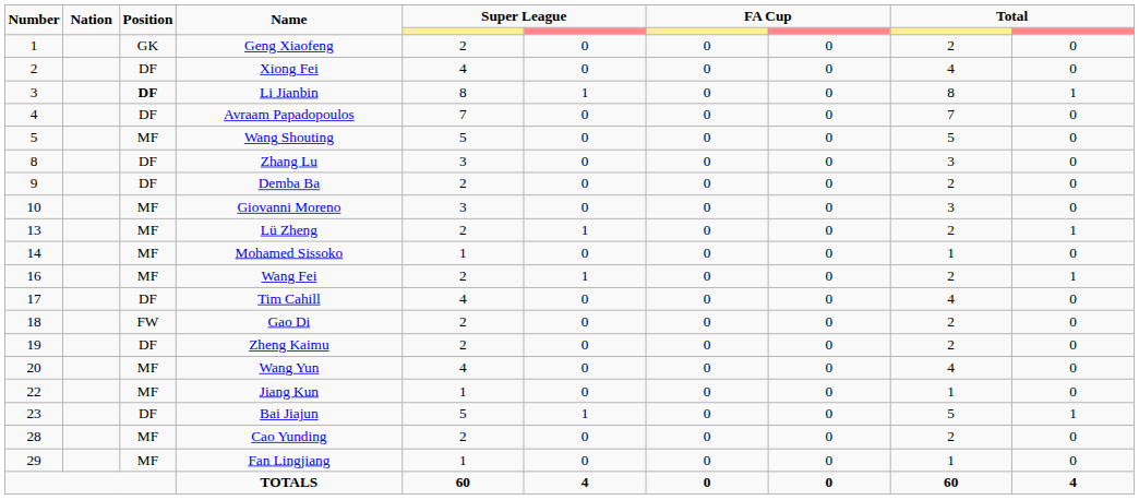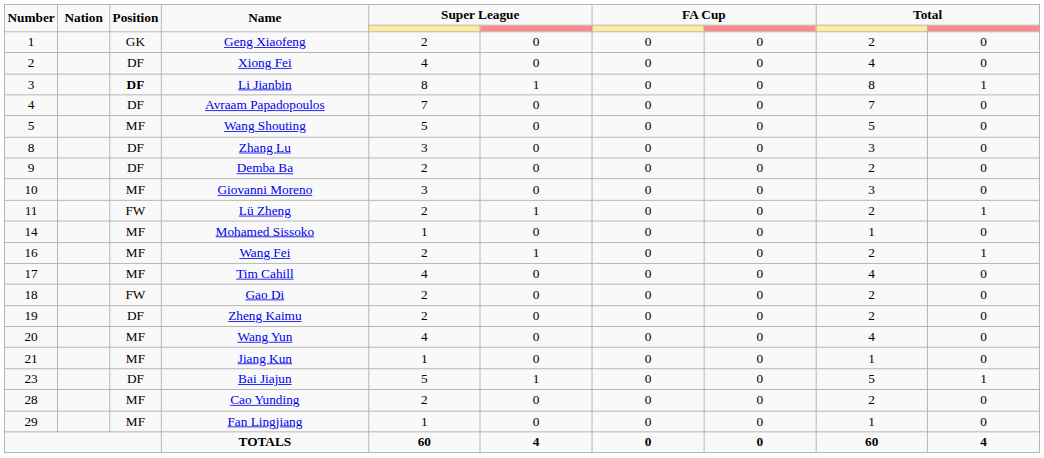 <table class="wikitable" style="text-align:center;">
 <tr>
 <td rowspan=2  style="width:5%; text-align:center;"><strong>Number</strong></td>
 <td rowspan=2  style="width:5%; text-align:center;"><strong>Nation</strong></td>
 <td rowspan=2  style="width:5%; text-align:center;"><strong>Position</strong></td>
 <td rowspan=2  style="width:20%; text-align:center;"><strong>Name</strong></td>
 <td colspan=2 style="text-align:center;"><strong>Super League</strong></td>
 <td colspan=2 style="text-align:center;"><strong>FA Cup</strong></td>
 <td colspan=2 style="text-align:center;"><strong>Total</strong></td>
 </tr>
 <tr>
 <th style="width:60px; background:#fe9;"></th>
 <th style="width:60px; background:#ff8888;"></th>
 <th style="width:60px; background:#fe9;"></th>
 <th style="width:60px; background:#ff8888;"></th>
 <th style="width:60px; background:#fe9;"></th>
 <th style="width:60px; background:#ff8888;"></th>
 </tr>
 <tr>
 <td>1</td>
 <td></td>
 <td>GK</td>
 <td><a href='#'>Geng Xiaofeng</a></td>
 <td>2</td>
 <td>0</td>
 <td>0</td>
 <td>0</td>
 <td>2</td>
 <td>0</td>
 </tr>
 <tr>
 <td>2</td>
 <td></td>
 <td>DF</td>
 <td><a href='#'>Xiong Fei</a></td>
 <td>4</td>
 <td>0</td>
 <td>0</td>
 <td>0</td>
 <td>4</td>
 <td>0</td>
 </tr>
 <tr>
 <td>3</td>
 <td></td>
 <td><strong>DF</strong></td>
 <td><a href='#'>Li Jianbin</a></td>
 <td>8</td>
 <td>1</td>
 <td>0</td>
 <td>0</td>
 <td>8</td>
 <td>1</td>
 </tr>
 <tr>
 <td>4</td>
 <td></td>
 <td>DF</td>
 <td><a href='#'>Avraam Papadopoulos</a></td>
 <td>7</td>
 <td>0</td>
 <td>0</td>
 <td>0</td>
 <td>7</td>
 <td>0</td>
 </tr>
 <tr>
 <td>5</td>
 <td></td>
 <td>MF</td>
 <td><a href='#'>Wang Shouting</a></td>
 <td>5</td>
 <td>0</td>
 <td>0</td>
 <td>0</td>
 <td>5</td>
 <td>0</td>
 </tr>
 <tr>
 <td>8</td>
 <td></td>
 <td>DF</td>
 <td><a href='#'>Zhang Lu</a></td>
 <td>3</td>
 <td>0</td>
 <td>0</td>
 <td>0</td>
 <td>3</td>
 <td>0</td>
 </tr>
 <tr>
 <td>9</td>
 <td></td>
 <td>DF</td>
 <td><a href='#'>Demba Ba</a></td>
 <td>2</td>
 <td>0</td>
 <td>0</td>
 <td>0</td>
 <td>2</td>
 <td>0</td>
 </tr>
 <tr>
 <td>10</td>
 <td></td>
 <td>MF</td>
 <td><a href='#'>Giovanni Moreno</a></td>
 <td>3</td>
 <td>0</td>
 <td>0</td>
 <td>0</td>
 <td>3</td>
 <td>0</td>
 </tr>
 <tr>
-<td>13</td>
+<td>11</td>
 <td></td>
-<td>MF</td>
+<td>FW</td>
 <td><a href='#'>Lü Zheng</a></td>
 <td>2</td>
 <td>1</td>
 <td>0</td>
 <td>0</td>
 <td>2</td>
 <td>1</td>
 </tr>
 <tr>
 <td>14</td>
 <td></td>
 <td>MF</td>
 <td><a href='#'>Mohamed Sissoko</a></td>
 <td>1</td>
 <td>0</td>
 <td>0</td>
 <td>0</td>
 <td>1</td>
 <td>0</td>
 </tr>
 <tr>
 <td>16</td>
 <td></td>
 <td>MF</td>
 <td><a href='#'>Wang Fei</a></td>
 <td>2</td>
 <td>1</td>
 <td>0</td>
 <td>0</td>
 <td>2</td>
 <td>1</td>
 </tr>
 <tr>
 <td>17</td>
 <td></td>
-<td>DF</td>
+<td>MF</td>
 <td><a href='#'>Tim Cahill</a></td>
 <td>4</td>
 <td>0</td>
 <td>0</td>
 <td>0</td>
 <td>4</td>
 <td>0</td>
 </tr>
 <tr>
 <td>18</td>
 <td></td>
 <td>FW</td>
 <td><a href='#'>Gao Di</a></td>
 <td>2</td>
 <td>0</td>
 <td>0</td>
 <td>0</td>
 <td>2</td>
 <td>0</td>
 </tr>
 <tr>
 <td>19</td>
 <td></td>
 <td>DF</td>
 <td><a href='#'>Zheng Kaimu</a></td>
 <td>2</td>
 <td>0</td>
 <td>0</td>
 <td>0</td>
 <td>2</td>
 <td>0</td>
 </tr>
 <tr>
 <td>20</td>
 <td></td>
 <td>MF</td>
 <td><a href='#'>Wang Yun</a></td>
 <td>4</td>
 <td>0</td>
 <td>0</td>
 <td>0</td>
 <td>4</td>
 <td>0</td>
 </tr>
 <tr>
-<td>22</td>
+<td>21</td>
 <td></td>
 <td>MF</td>
 <td><a href='#'>Jiang Kun</a></td>
 <td>1</td>
 <td>0</td>
 <td>0</td>
 <td>0</td>
 <td>1</td>
 <td>0</td>
 </tr>
 <tr>
 <td>23</td>
 <td></td>
 <td>DF</td>
 <td><a href='#'>Bai Jiajun</a></td>
 <td>5</td>
 <td>1</td>
 <td>0</td>
 <td>0</td>
 <td>5</td>
 <td>1</td>
 </tr>
 <tr>
 <td>28</td>
 <td></td>
 <td>MF</td>
 <td><a href='#'>Cao Yunding</a></td>
 <td>2</td>
 <td>0</td>
 <td>0</td>
 <td>0</td>
 <td>2</td>
 <td>0</td>
 </tr>
 <tr>
 <td>29</td>
 <td></td>
 <td>MF</td>
 <td><a href='#'>Fan Lingjiang</a></td>
 <td>1</td>
 <td>0</td>
 <td>0</td>
 <td>0</td>
 <td>1</td>
 <td>0</td>
 </tr>
 <tr>
 <td colspan=3></td>
 <td><strong>TOTALS</strong></td>
 <td><strong>60</strong></td>
 <td><strong>4</strong></td>
 <td><strong>0</strong></td>
 <td><strong>0</strong></td>
 <td><strong>60</strong></td>
 <td><strong>4</strong></td>
 </tr>
 </table>
